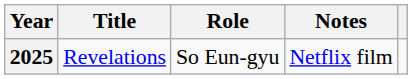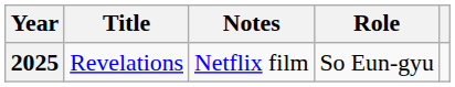 <table class="wikitable plainrowheaders sortable">
 <tr>
 <th scope="col">Year</th>
 <th scope="col">Title</th>
+<th scope="col">Notes</th>
 <th scope="col">Role</th>
-<th scope="col">Notes</th>
 <th scope="col" class="unsortable"></th>
 </tr>
 <tr>
 <th scope="row">2025</th>
 <td><a href='#'>Revelations</a></td>
+<td><a href='#'>Netflix</a> film</td>
 <td>So Eun-gyu</td>
-<td><a href='#'>Netflix</a> film</td>
 <td style="text-align:center"></td>
 </tr>
 </table>
